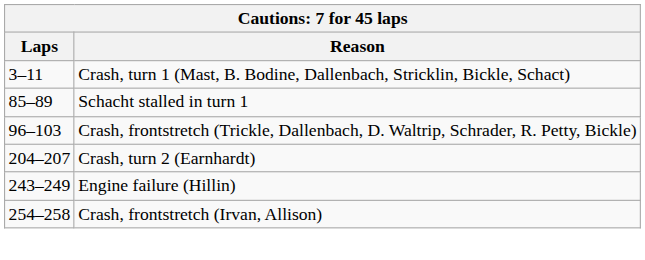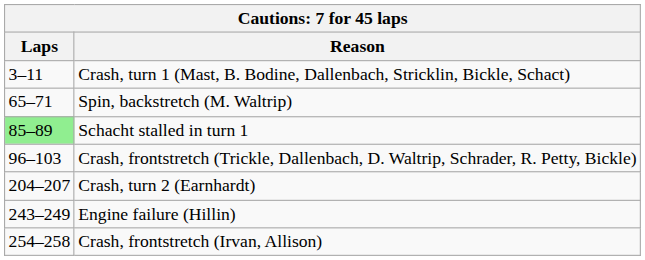 <table class="wikitable">
 <tr>
 <th colspan=2>Cautions: 7 for 45 laps</th>
 </tr>
 <tr>
 <th>Laps</th>
 <th>Reason</th>
 </tr>
 <tr>
 <td>3–11</td>
 <td>Crash, turn 1 (Mast, B. Bodine, Dallenbach, Stricklin, Bickle, Schact)</td>
 </tr>
 <tr>
-<td>85–89</td>
+<td>65–71</td>
+<td>Spin, backstretch (M. Waltrip)</td>
+</tr>
+<tr>
+<td style="background: lightgreen;">85–89</td>
 <td>Schacht stalled in turn 1</td>
 </tr>
 <tr>
 <td>96–103</td>
 <td>Crash, frontstretch (Trickle, Dallenbach, D. Waltrip, Schrader, R. Petty, Bickle)</td>
 </tr>
 <tr>
 <td>204–207</td>
 <td>Crash, turn 2 (Earnhardt)</td>
 </tr>
 <tr>
 <td>243–249</td>
 <td>Engine failure (Hillin)</td>
 </tr>
 <tr>
 <td>254–258</td>
 <td>Crash, frontstretch (Irvan, Allison)</td>
 </tr>
 </table>
